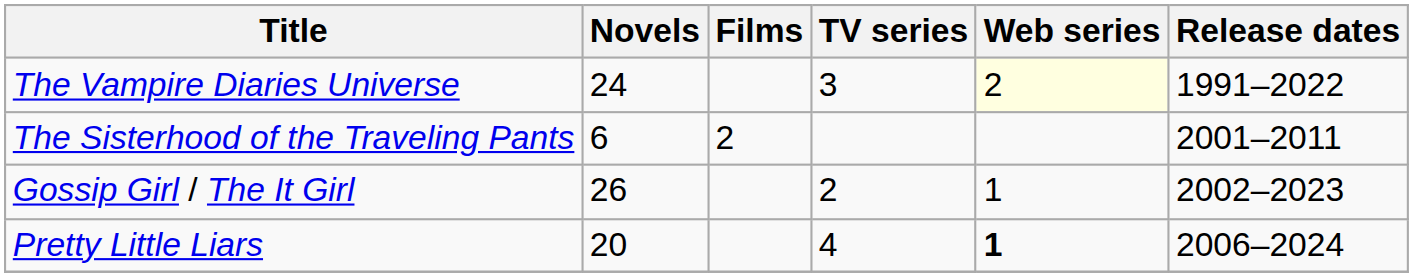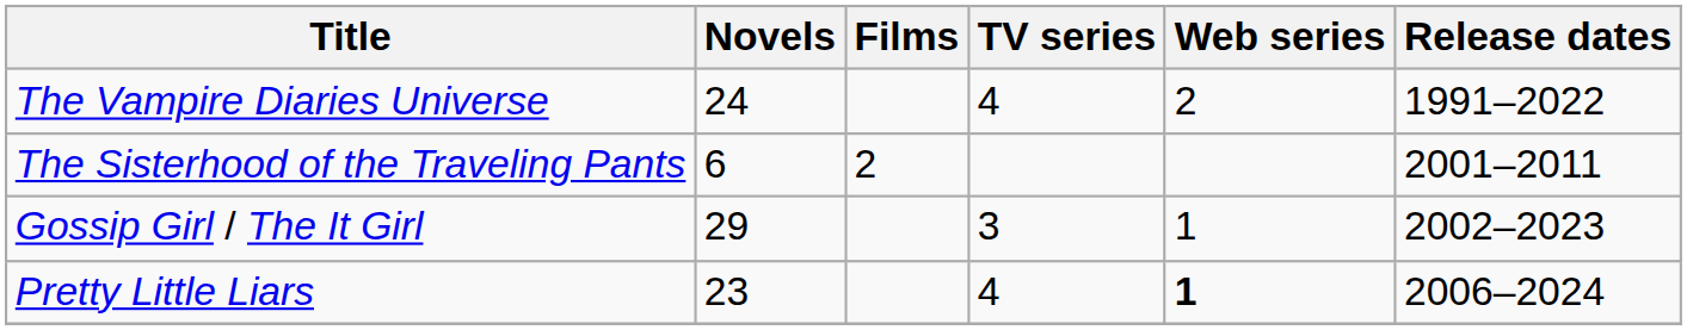 <table class=wikitable sortable>
 <tr>
 <th>Title</th>
 <th>Novels</th>
 <th>Films</th>
 <th>TV series</th>
 <th>Web series</th>
 <th>Release dates</th>
 </tr>
 <tr>
 <td><em><a href='#'>The Vampire Diaries Universe</a></em></td>
 <td>24</td>
 <td></td>
-<td>3</td>
-<td style="background: lightyellow;">2</td>
+<td>4</td>
+<td>2</td>
 <td>1991–2022</td>
 </tr>
 <tr>
 <td><em><a href='#'>The Sisterhood of the Traveling Pants</a></em></td>
 <td>6</td>
 <td>2</td>
 <td></td>
 <td></td>
 <td>2001–2011</td>
 </tr>
 <tr>
 <td><em><a href='#'>Gossip Girl</a></em> / <em><a href='#'>The It Girl</a></em></td>
-<td>26</td>
+<td>29</td>
 <td></td>
-<td>2</td>
+<td>3</td>
 <td>1</td>
 <td>2002–2023</td>
 </tr>
 <tr>
 <td><em><a href='#'>Pretty Little Liars</a></em></td>
-<td>20</td>
+<td>23</td>
 <td></td>
 <td>4</td>
 <td><strong>1</strong></td>
 <td>2006–2024</td>
 </tr>
 <tr>
 </tr>
 </table>
